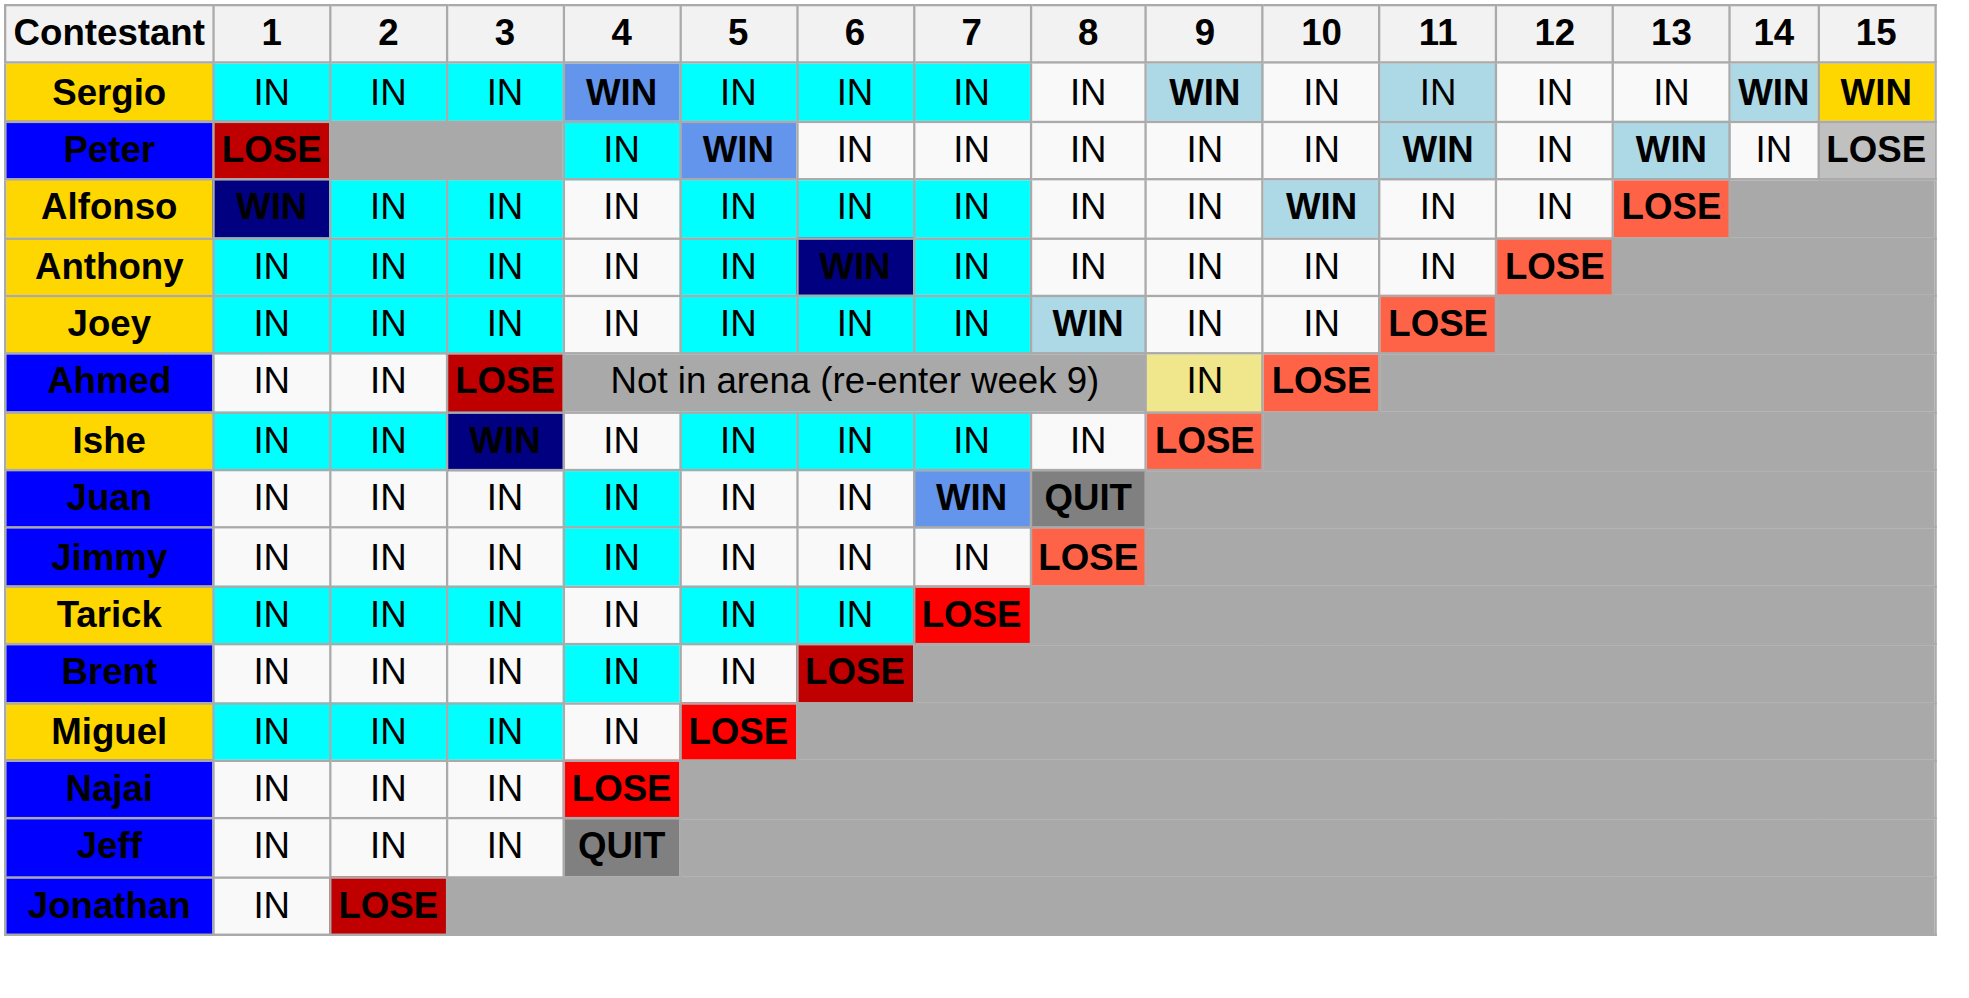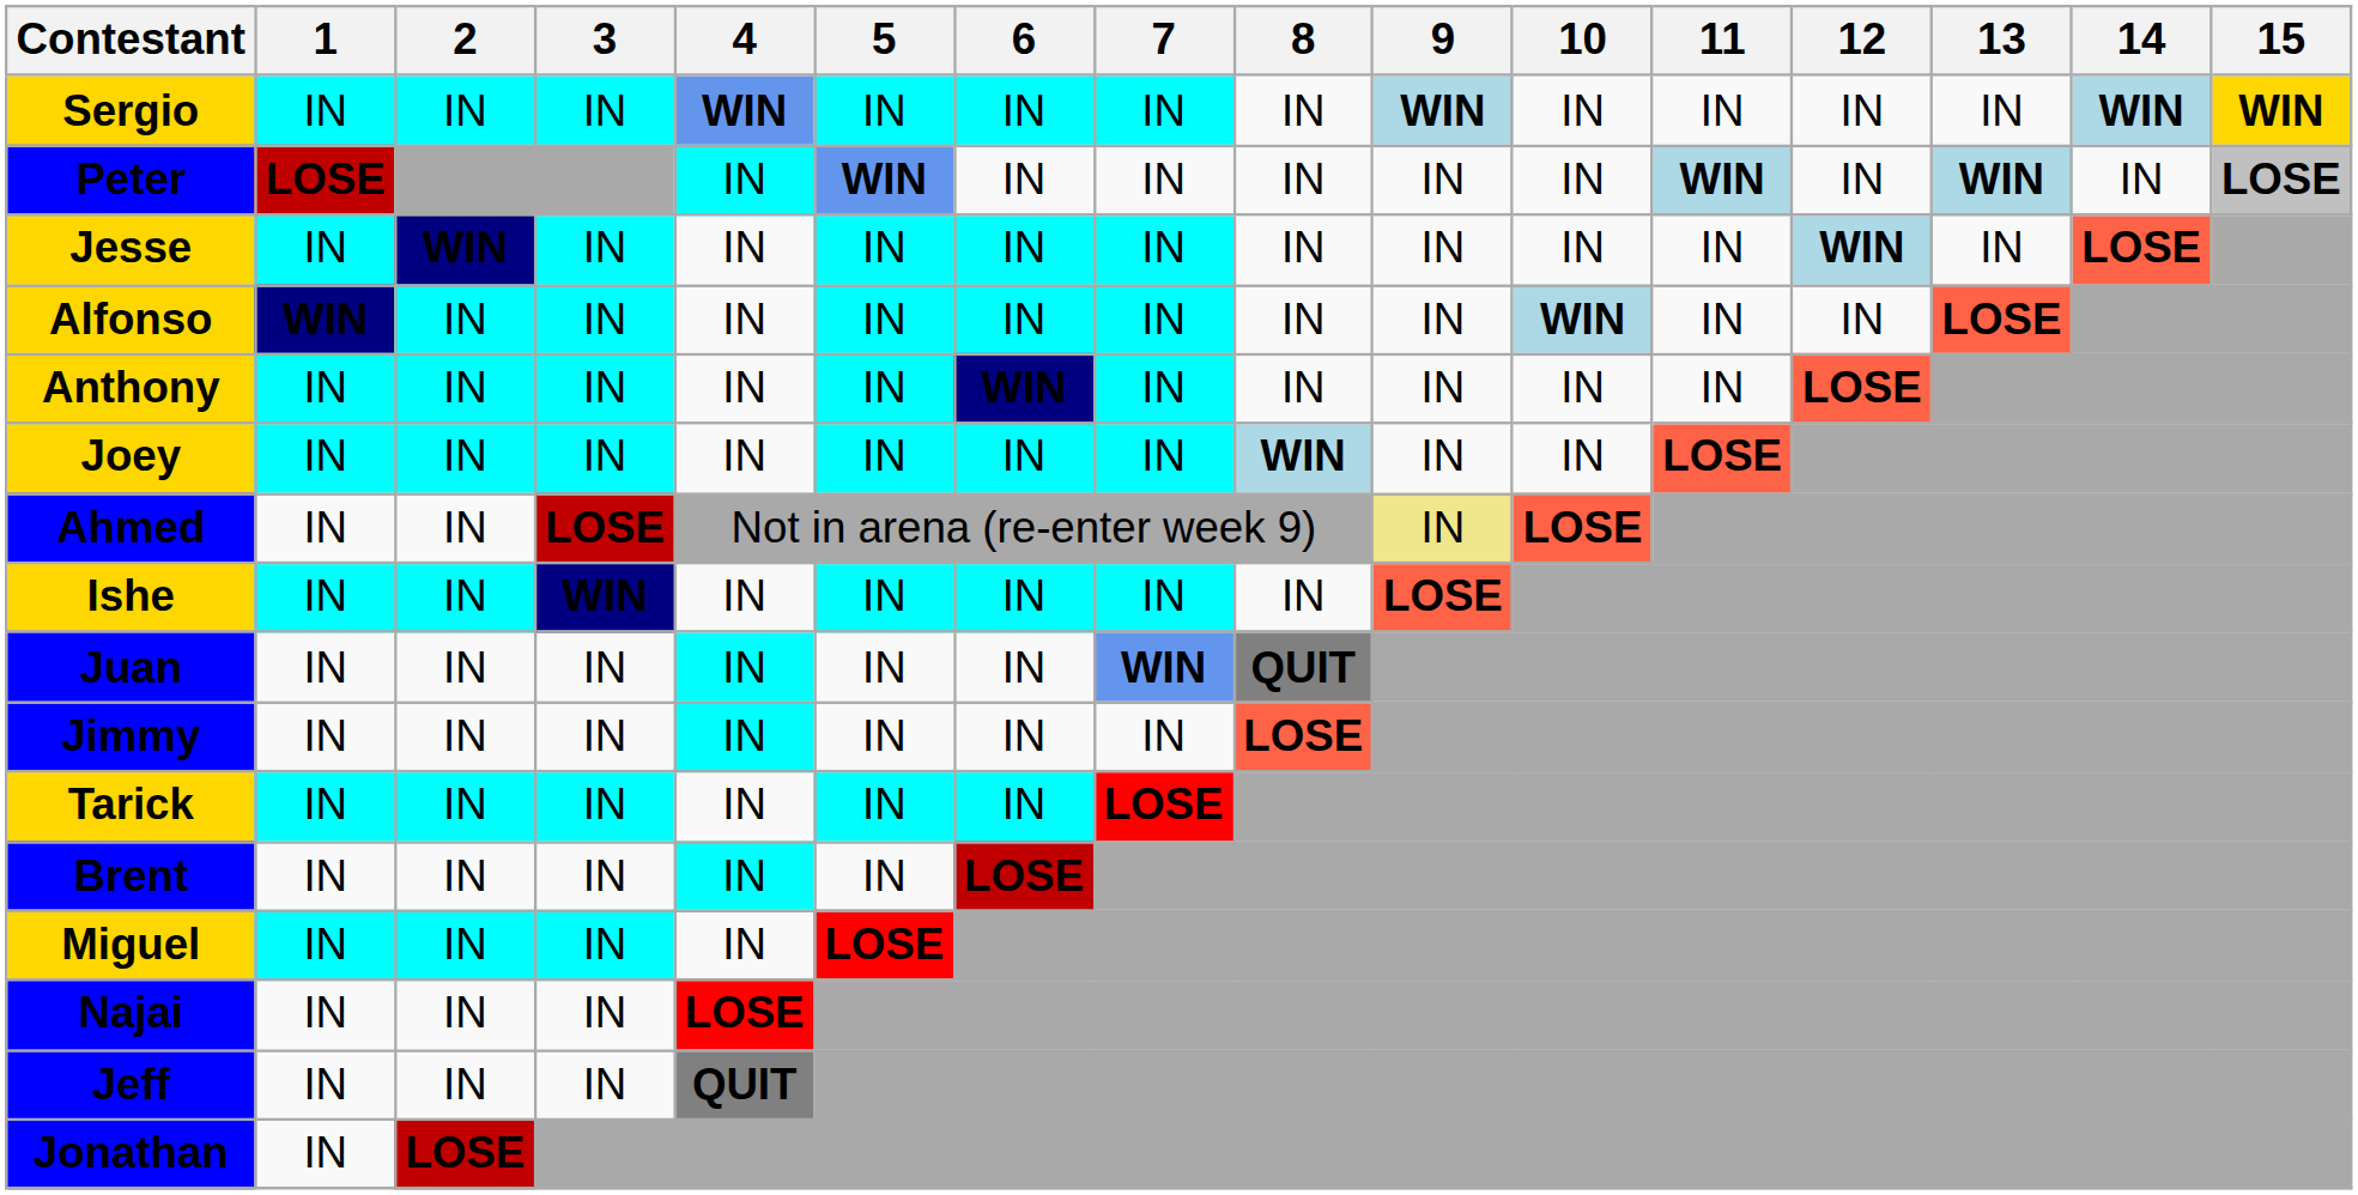 <table class="wikitable" style="text-align:center">
 <tr>
 <th>Contestant</th>
 <th>1</th>
 <th>2</th>
 <th>3</th>
 <th>4</th>
 <th>5</th>
 <th>6</th>
 <th>7</th>
 <th>8</th>
 <th>9</th>
 <th>10</th>
 <th>11</th>
 <th>12</th>
 <th>13</th>
 <th>14</th>
 <th>15</th>
 </tr>
 <tr>
 <th align="left" style="background:gold">Sergio</th>
 <td style="background:cyan;">IN</td>
 <td style="background:cyan;">IN</td>
 <td style="background:cyan;">IN</td>
 <td style="background:cornflowerblue;"><strong>WIN</strong></td>
 <td style="background:cyan;">IN</td>
 <td style="background:cyan;">IN</td>
 <td style="background:cyan;">IN</td>
 <td>IN</td>
 <td style="background:lightblue;"><strong>WIN</strong></td>
 <td>IN</td>
-<td style="background: lightblue;">IN</td>
+<td>IN</td>
 <td>IN</td>
 <td>IN</td>
 <td IN style="background:lightblue;"><strong>WIN</strong></td>
 <td style="background:gold;"><strong>WIN</strong></td>
 </tr>
 <tr>
 <th align="left" style="background:blue"><span>Peter</span></th>
 <td style="background:#C00000;"><span><strong>LOSE</strong></span></td>
 <td colspan="2" bgcolor="darkgray"><span></span></td>
 <td style="background:cyan;">IN</td>
 <td style="background:cornflowerblue;"><strong>WIN</strong></td>
 <td>IN</td>
 <td>IN</td>
 <td>IN</td>
 <td>IN</td>
 <td>IN</td>
 <td style="background:lightblue;"><strong>WIN</strong></td>
 <td>IN</td>
 <td style="background:lightblue;"><strong>WIN</strong></td>
 <td>IN</td>
 <td style="background:silver;"><strong>LOSE</strong></td>
+</tr>
+<tr>
+<th align="left" style="background:gold">Jesse</th>
+<td style="background:cyan;">IN</td>
+<td style="background:navy;"><span><strong>WIN</strong></span></td>
+<td style="background:cyan;">IN</td>
+<td>IN</td>
+<td style="background:cyan;">IN</td>
+<td style="background:cyan;">IN</td>
+<td style="background:cyan;">IN</td>
+<td>IN</td>
+<td>IN</td>
+<td>IN</td>
+<td>IN</td>
+<td style="background:lightblue;"><strong>WIN</strong></td>
+<td>IN</td>
+<td style="background:tomato;"><strong>LOSE</strong></td>
+<td bgcolor="darkgray"></td>
 </tr>
 <tr>
 <th align="left" style="background:gold">Alfonso</th>
 <td style="background:navy;"><span><strong>WIN</strong></span></td>
 <td style="background:cyan;">IN</td>
 <td style="background:cyan;">IN</td>
 <td>IN</td>
 <td style="background:cyan;">IN</td>
 <td style="background:cyan;">IN</td>
 <td style="background:cyan;">IN</td>
 <td>IN</td>
 <td>IN</td>
 <td style="background:lightblue;"><strong>WIN</strong></td>
 <td>IN</td>
 <td>IN</td>
 <td style="background:tomato;"><strong>LOSE</strong></td>
 <td colspan=2 bgcolor="darkgray"></td>
 </tr>
 <tr>
 <th align="left" style="background:gold">Anthony</th>
 <td style="background:cyan;">IN</td>
 <td style="background:cyan;">IN</td>
 <td style="background:cyan;">IN</td>
 <td>IN</td>
 <td style="background:cyan;">IN</td>
 <td style="background:navy;"><span><strong>WIN</strong></span></td>
 <td style="background:cyan;">IN</td>
 <td>IN</td>
 <td>IN</td>
 <td>IN</td>
 <td>IN</td>
 <td style="background:tomato;"><strong>LOSE</strong></td>
 <td colspan=3 bgcolor="darkgray"></td>
 </tr>
 <tr>
 <th align="left" style="background:gold">Joey</th>
 <td style="background:cyan;">IN</td>
 <td style="background:cyan;">IN</td>
 <td style="background:cyan;">IN</td>
 <td>IN</td>
 <td style="background:cyan;">IN</td>
 <td style="background:cyan;">IN</td>
 <td style="background:cyan;">IN</td>
 <td style="background:lightblue;"><strong>WIN</strong></td>
 <td>IN</td>
 <td>IN</td>
 <td style="background:tomato;"><strong>LOSE</strong></td>
 <td colspan=4 bgcolor="darkgray"></td>
 </tr>
 <tr>
 <th align="left" style="background:blue"><span>Ahmed</span></th>
 <td>IN</td>
 <td>IN</td>
 <td style="background:#C00000;"><span><strong>LOSE</strong></span></td>
 <td colspan=5 bgcolor="darkgray"><span>Not in arena (re-enter week 9)</span></td>
 <td style="background: khaki;">IN</td>
 <td style="background:tomato;"><strong>LOSE</strong></td>
 <td colspan=5 bgcolor="darkgray"></td>
 </tr>
 <tr>
 <th align="left" style="background:gold">Ishe</th>
 <td style="background:cyan;">IN</td>
 <td style="background:cyan;">IN</td>
 <td style="background:navy;"><span><strong>WIN</strong></span></td>
 <td>IN</td>
 <td style="background:cyan;">IN</td>
 <td style="background:cyan;">IN</td>
 <td style="background:cyan;">IN</td>
 <td>IN</td>
 <td style="background:tomato;"><strong>LOSE</strong></td>
 <td colspan=6 bgcolor="darkgray"></td>
 </tr>
 <tr>
 <th align="left" style="background:blue"><span>Juan</span></th>
 <td>IN</td>
 <td>IN</td>
 <td>IN</td>
 <td style="background:cyan;">IN</td>
 <td>IN</td>
 <td>IN</td>
 <td style="background:cornflowerblue;"><strong>WIN</strong></td>
 <td style="background:gray;"><strong>QUIT</strong></td>
 <td colspan=7 bgcolor="darkgray"></td>
 </tr>
 <tr>
 <th align="left" style="background:blue"><span>Jimmy</span></th>
 <td>IN</td>
 <td>IN</td>
 <td>IN</td>
 <td style="background:cyan;">IN</td>
 <td>IN</td>
 <td>IN</td>
 <td>IN</td>
 <td style="background:tomato;"><strong>LOSE</strong></td>
 <td colspan=7 bgcolor="darkgray"></td>
 </tr>
 <tr>
 <th align="left" style="background:gold">Tarick</th>
 <td style="background:cyan;">IN</td>
 <td style="background:cyan;">IN</td>
 <td style="background:cyan;">IN</td>
 <td>IN</td>
 <td style="background:cyan;">IN</td>
 <td style="background:cyan;">IN</td>
 <td style="background:red;"><strong>LOSE</strong></td>
 <td colspan=8 bgcolor="darkgray"></td>
 </tr>
 <tr>
 <th align="left" style="background:blue"><span>Brent</span></th>
 <td>IN</td>
 <td>IN</td>
 <td>IN</td>
 <td style="background:cyan;">IN</td>
 <td>IN</td>
 <td style="background:#C00000;"><span><strong>LOSE</strong></span></td>
 <td colspan=9 bgcolor="darkgray"></td>
 </tr>
 <tr>
 <th align="left" style="background:gold">Miguel</th>
 <td style="background:cyan;">IN</td>
 <td style="background:cyan;">IN</td>
 <td style="background:cyan;">IN</td>
 <td>IN</td>
 <td style="background:red;"><strong>LOSE</strong></td>
 <td colspan=10 bgcolor="darkgray"></td>
 </tr>
 <tr>
 <th align="left" style="background:blue"><span>Najai</span></th>
 <td>IN</td>
 <td>IN</td>
 <td>IN</td>
 <td style="background:red;"><strong>LOSE</strong></td>
 <td colspan=11 bgcolor="darkgray"></td>
 </tr>
 <tr>
 <th align="left" style="background:blue"><span>Jeff</span></th>
 <td>IN</td>
 <td>IN</td>
 <td>IN</td>
 <td style="background:gray;"><strong>QUIT</strong></td>
 <td colspan=11 bgcolor="darkgray"></td>
 </tr>
 <tr>
 <th align="left" style="background:blue"><span>Jonathan</span></th>
 <td>IN</td>
 <td style="background:#C00000;"><span><strong>LOSE</strong></span></td>
 <td colspan=13 style="background:darkgray"></td>
 </tr>
 <tr>
 </tr>
 </table>
